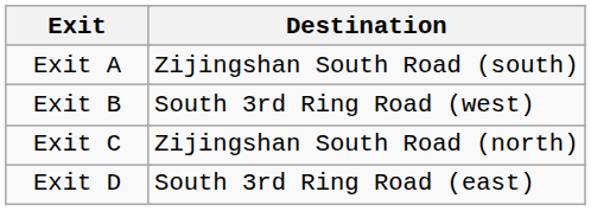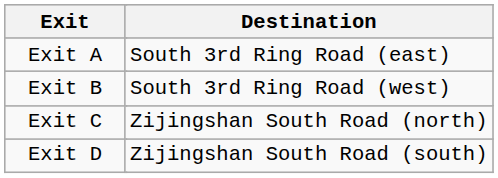 <table class="wikitable">
 <tr>
 <th style="width:70px" colspan="2">Exit</th>
 <th>Destination</th>
 </tr>
 <tr>
 <td align="center" colspan="2">Exit A</td>
-<td>Zijingshan South Road (south)</td>
+<td>South 3rd Ring Road (east)</td>
 </tr>
 <tr>
 <td align="center" colspan="2">Exit B</td>
 <td>South 3rd Ring Road (west)</td>
 </tr>
 <tr>
 <td align="center" colspan="2">Exit C</td>
 <td>Zijingshan South Road (north)</td>
 </tr>
 <tr>
 <td align="center" colspan="2">Exit D</td>
-<td>South 3rd Ring Road (east)</td>
+<td>Zijingshan South Road (south)</td>
 </tr>
 </table>
